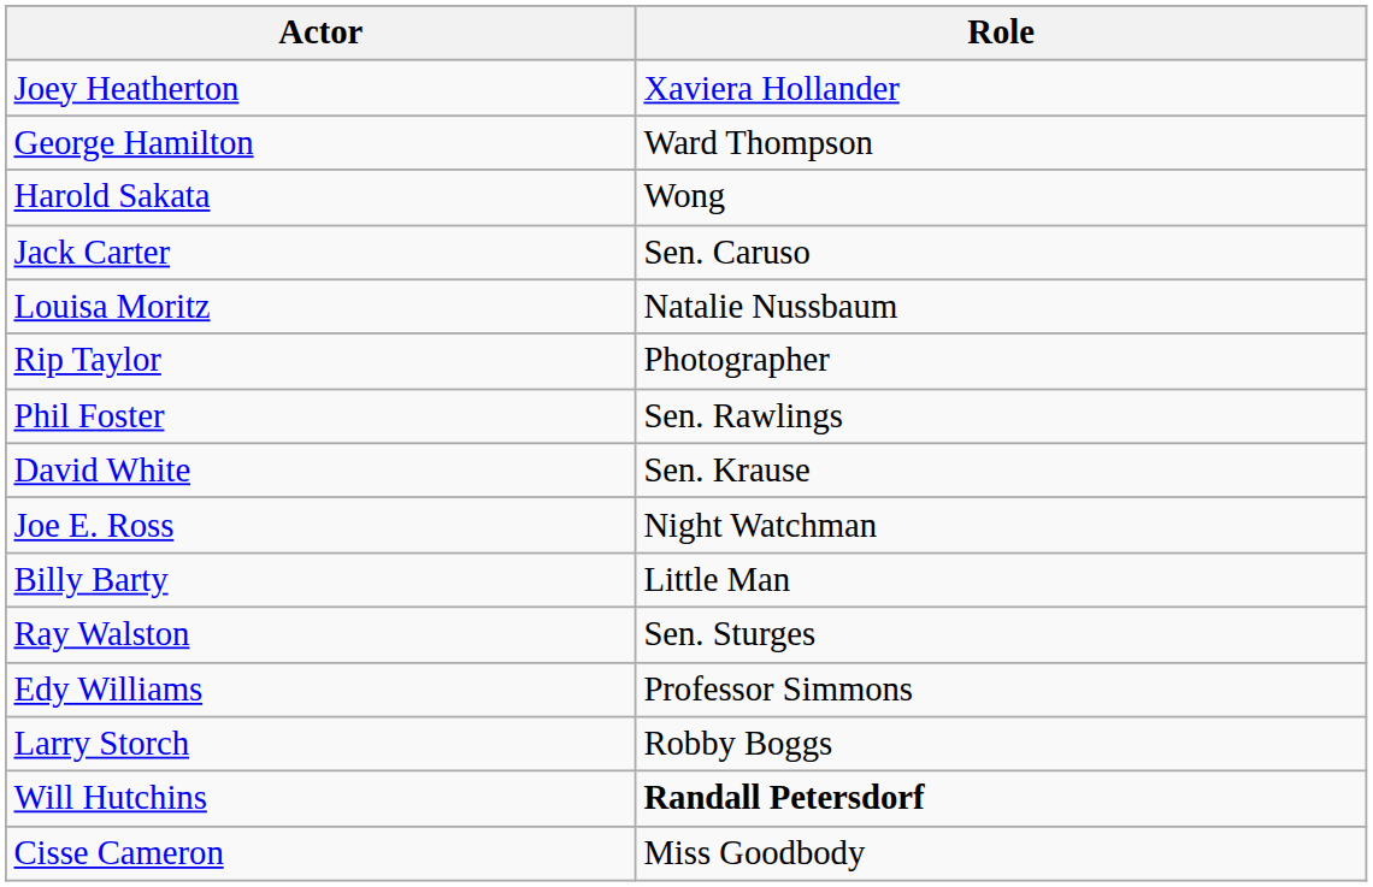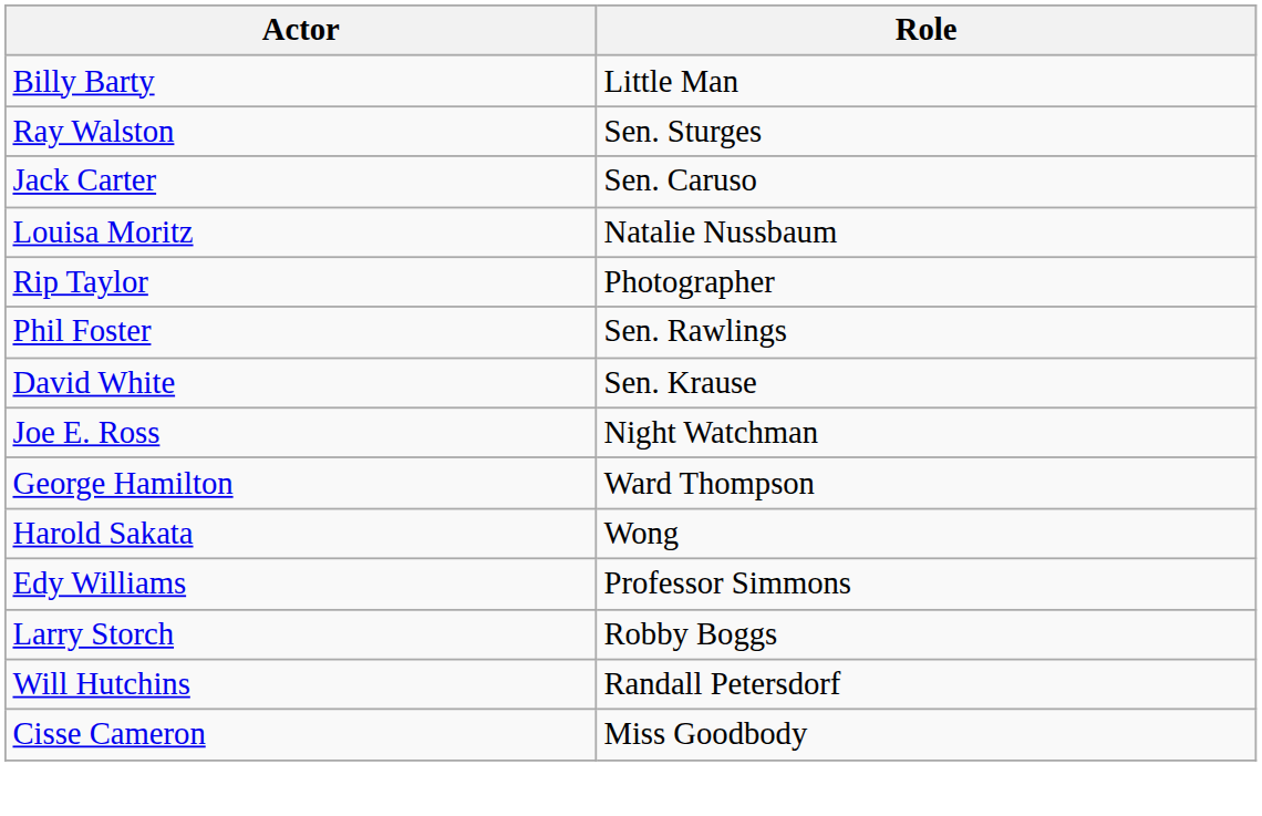 <table class="wikitable" width="50%">
 <tr bgcolor="#CCCCCC">
 <th>Actor</th>
 <th>Role</th>
 </tr>
 <tr>
-<td><a href='#'>Joey Heatherton</a></td>
-<td><a href='#'>Xaviera Hollander</a></td>
+<td><a href='#'>Billy Barty</a></td>
+<td>Little Man</td>
 </tr>
 <tr>
-<td><a href='#'>George Hamilton</a></td>
-<td>Ward Thompson</td>
-</tr>
-<tr>
-<td><a href='#'>Harold Sakata</a></td>
-<td>Wong</td>
+<td><a href='#'>Ray Walston</a></td>
+<td>Sen. Sturges</td>
 </tr>
 <tr>
 <td><a href='#'>Jack Carter</a></td>
 <td>Sen. Caruso</td>
 </tr>
 <tr>
 <td><a href='#'>Louisa Moritz</a></td>
 <td>Natalie Nussbaum</td>
 </tr>
 <tr>
 <td><a href='#'>Rip Taylor</a></td>
 <td>Photographer</td>
 </tr>
 <tr>
 <td><a href='#'>Phil Foster</a></td>
 <td>Sen. Rawlings</td>
 </tr>
 <tr>
 <td><a href='#'>David White</a></td>
 <td>Sen. Krause</td>
 </tr>
 <tr>
 <td><a href='#'>Joe E. Ross</a></td>
 <td>Night Watchman</td>
 </tr>
 <tr>
-<td><a href='#'>Billy Barty</a></td>
-<td>Little Man</td>
+<td><a href='#'>George Hamilton</a></td>
+<td>Ward Thompson</td>
 </tr>
 <tr>
-<td><a href='#'>Ray Walston</a></td>
-<td>Sen. Sturges</td>
+<td><a href='#'>Harold Sakata</a></td>
+<td>Wong</td>
 </tr>
 <tr>
 <td><a href='#'>Edy Williams</a></td>
 <td>Professor Simmons</td>
 </tr>
 <tr>
 <td><a href='#'>Larry Storch</a></td>
 <td>Robby Boggs</td>
 </tr>
 <tr>
 <td><a href='#'>Will Hutchins</a></td>
-<td><strong>Randall Petersdorf</strong></td>
+<td>Randall Petersdorf</td>
 </tr>
 <tr>
 <td><a href='#'>Cisse Cameron</a></td>
 <td>Miss Goodbody</td>
 </tr>
 </table>
